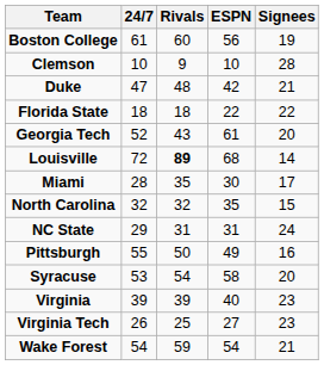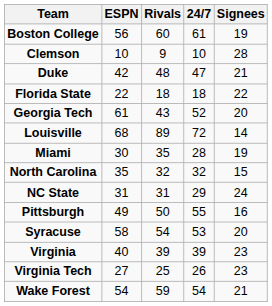 <table class="wikitable sortable" style="text-align:center">
 <tr>
 <th>Team</th>
+<th>ESPN</th>
+<th>Rivals</th>
 <th>24/7</th>
-<th>Rivals</th>
-<th>ESPN</th>
 <th>Signees</th>
 </tr>
 <tr>
 <td style=><strong>Boston College</strong></td>
+<td>56</td>
+<td>60</td>
 <td>61</td>
-<td>60</td>
-<td>56</td>
 <td>19</td>
 </tr>
 <tr>
 <td style=><strong>Clemson</strong></td>
 <td>10</td>
 <td>9</td>
 <td>10</td>
 <td>28</td>
 </tr>
 <tr>
 <td style=><strong>Duke</strong></td>
+<td>42</td>
+<td>48</td>
 <td>47</td>
-<td>48</td>
-<td>42</td>
 <td>21</td>
 </tr>
 <tr>
 <td style=><strong>Florida State</strong></td>
+<td>22</td>
 <td>18</td>
 <td>18</td>
-<td>22</td>
 <td>22</td>
 </tr>
 <tr>
 <td style=><strong>Georgia Tech</strong></td>
+<td>61</td>
+<td>43</td>
 <td>52</td>
-<td>43</td>
-<td>61</td>
 <td>20</td>
 </tr>
 <tr>
 <td style=><strong>Louisville</strong></td>
+<td>68</td>
+<td>89</td>
 <td>72</td>
-<td><strong>89</strong></td>
-<td>68</td>
 <td>14</td>
 </tr>
 <tr>
 <td style=><strong>Miami</strong></td>
+<td>30</td>
+<td>35</td>
 <td>28</td>
-<td>35</td>
-<td>30</td>
-<td>17</td>
+<td>19</td>
 </tr>
 <tr>
 <td style=><strong>North Carolina</strong></td>
+<td>35</td>
 <td>32</td>
 <td>32</td>
-<td>35</td>
 <td>15</td>
 </tr>
 <tr>
 <td style=><strong>NC State</strong></td>
-<td>29</td>
 <td>31</td>
 <td>31</td>
+<td>29</td>
 <td>24</td>
 </tr>
 <tr>
 <td style=><strong>Pittsburgh</strong></td>
+<td>49</td>
+<td>50</td>
 <td>55</td>
-<td>50</td>
-<td>49</td>
 <td>16</td>
 </tr>
 <tr>
 <td style=><strong>Syracuse</strong></td>
+<td>58</td>
+<td>54</td>
 <td>53</td>
-<td>54</td>
-<td>58</td>
 <td>20</td>
 </tr>
 <tr>
 <td style=><strong>Virginia</strong></td>
+<td>40</td>
 <td>39</td>
 <td>39</td>
-<td>40</td>
 <td>23</td>
 </tr>
 <tr>
 <td style=><strong>Virginia Tech</strong></td>
+<td>27</td>
+<td>25</td>
 <td>26</td>
-<td>25</td>
-<td>27</td>
 <td>23</td>
 </tr>
 <tr>
 <td style=><strong>Wake Forest</strong></td>
 <td>54</td>
 <td>59</td>
 <td>54</td>
 <td>21</td>
 </tr>
 </table>
